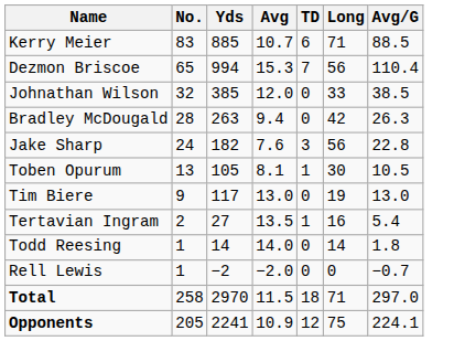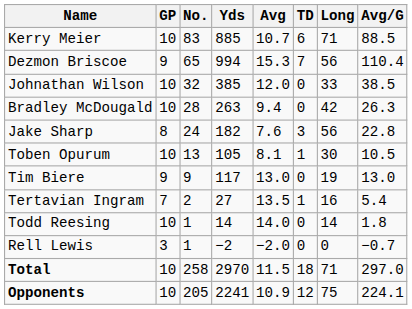 <table class="wikitable" style="white-space:nowrap">
 <tr>
 <th>Name</th>
+<th>GP</th>
 <th>No.</th>
 <th>Yds</th>
 <th>Avg</th>
 <th>TD</th>
 <th>Long</th>
 <th>Avg/G</th>
 </tr>
 <tr>
 <td>Kerry Meier</td>
+<td>10</td>
 <td>83</td>
 <td>885</td>
 <td>10.7</td>
 <td>6</td>
 <td>71</td>
 <td>88.5</td>
 </tr>
 <tr>
 <td>Dezmon Briscoe</td>
+<td>9</td>
 <td>65</td>
 <td>994</td>
 <td>15.3</td>
 <td>7</td>
 <td>56</td>
 <td>110.4</td>
 </tr>
 <tr>
 <td>Johnathan Wilson</td>
+<td>10</td>
 <td>32</td>
 <td>385</td>
 <td>12.0</td>
 <td>0</td>
 <td>33</td>
 <td>38.5</td>
 </tr>
 <tr>
 <td>Bradley McDougald</td>
+<td>10</td>
 <td>28</td>
 <td>263</td>
 <td>9.4</td>
 <td>0</td>
 <td>42</td>
 <td>26.3</td>
 </tr>
 <tr>
 <td>Jake Sharp</td>
+<td>8</td>
 <td>24</td>
 <td>182</td>
 <td>7.6</td>
 <td>3</td>
 <td>56</td>
 <td>22.8</td>
 </tr>
 <tr>
 <td>Toben Opurum</td>
+<td>10</td>
 <td>13</td>
 <td>105</td>
 <td>8.1</td>
 <td>1</td>
 <td>30</td>
 <td>10.5</td>
 </tr>
 <tr>
 <td>Tim Biere</td>
 <td>9</td>
+<td>9</td>
 <td>117</td>
 <td>13.0</td>
 <td>0</td>
 <td>19</td>
 <td>13.0</td>
 </tr>
 <tr>
 <td>Tertavian Ingram</td>
+<td>7</td>
 <td>2</td>
 <td>27</td>
 <td>13.5</td>
 <td>1</td>
 <td>16</td>
 <td>5.4</td>
 </tr>
 <tr>
 <td>Todd Reesing</td>
+<td>10</td>
 <td>1</td>
 <td>14</td>
 <td>14.0</td>
 <td>0</td>
 <td>14</td>
 <td>1.8</td>
 </tr>
 <tr>
 <td>Rell Lewis</td>
+<td>3</td>
 <td>1</td>
 <td>−2</td>
 <td>−2.0</td>
 <td>0</td>
 <td>0</td>
 <td>−0.7</td>
 </tr>
 <tr>
 <td><strong>Total</strong></td>
+<td>10</td>
 <td>258</td>
 <td>2970</td>
 <td>11.5</td>
 <td>18</td>
 <td>71</td>
 <td>297.0</td>
 </tr>
 <tr>
 <td><strong>Opponents</strong></td>
+<td>10</td>
 <td>205</td>
 <td>2241</td>
 <td>10.9</td>
 <td>12</td>
 <td>75</td>
 <td>224.1</td>
 </tr>
 </table>
